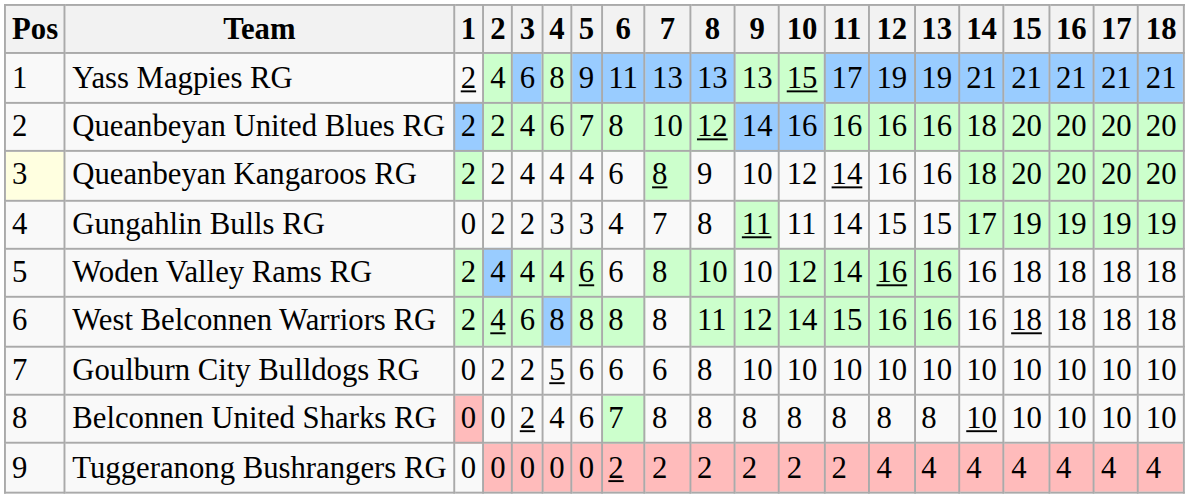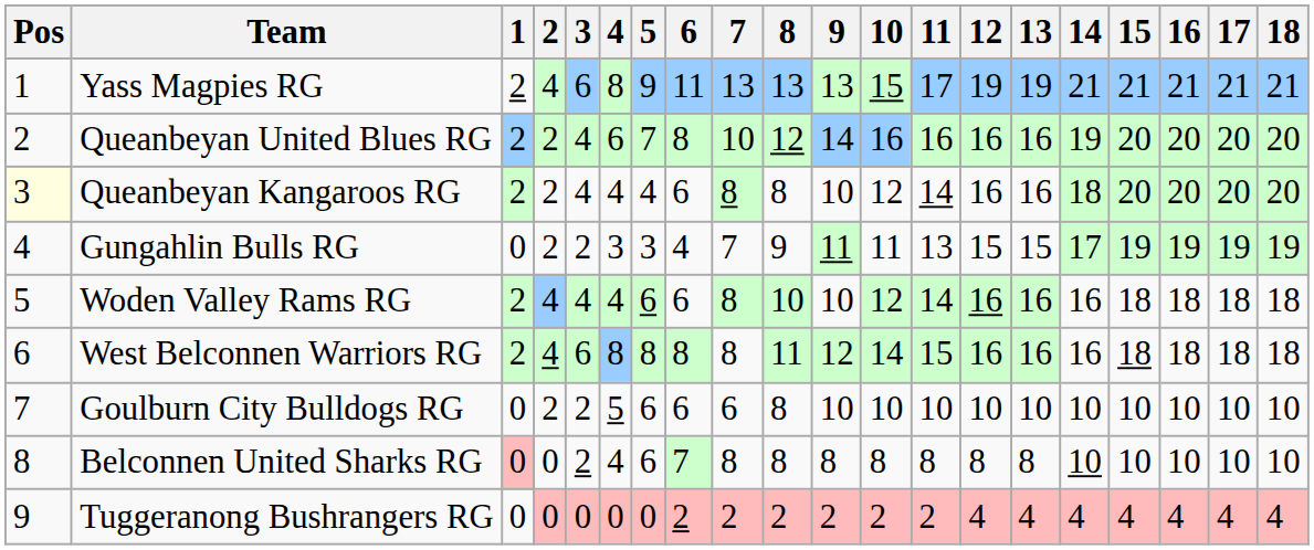 <table class="wikitable">
 <tr>
 <th>Pos</th>
 <th>Team</th>
 <th>1</th>
 <th>2</th>
 <th>3</th>
 <th>4</th>
 <th>5</th>
 <th>6</th>
 <th>7</th>
 <th>8</th>
 <th>9</th>
 <th>10</th>
 <th>11</th>
 <th>12</th>
 <th>13</th>
 <th>14</th>
 <th>15</th>
 <th>16</th>
 <th>17</th>
 <th>18</th>
 </tr>
 <tr>
 <td>1</td>
 <td> Yass Magpies RG</td>
 <td><u>2</u></td>
 <td style="background:#ccffcc;">4</td>
 <td style="background:#99ccff;">6</td>
 <td style="background:#ccffcc;">8</td>
 <td style="background:#99ccff;">9</td>
 <td style="background:#99ccff;">11</td>
 <td style="background:#99ccff;">13</td>
 <td style="background:#99ccff;">13</td>
 <td style="background:#ccffcc;">13</td>
 <td style="background:#ccffcc;"><u>15</u></td>
 <td style="background:#99ccff;">17</td>
 <td style="background:#99ccff;">19</td>
 <td style="background:#99ccff;">19</td>
 <td style="background:#99ccff;">21</td>
 <td style="background:#99ccff;">21</td>
 <td style="background:#99ccff;">21</td>
 <td style="background:#99ccff;">21</td>
 <td style="background:#99ccff;">21</td>
 </tr>
 <tr>
 <td>2</td>
 <td> Queanbeyan United Blues RG</td>
 <td style="background:#99ccff;">2</td>
 <td style="background:#ccffcc;">2</td>
 <td style="background:#ccffcc;">4</td>
 <td style="background:#ccffcc;">6</td>
 <td style="background:#ccffcc;">7</td>
 <td style="background:#ccffcc;">8</td>
 <td style="background:#ccffcc;">10</td>
 <td style="background:#ccffcc;"><u>12</u></td>
 <td style="background:#99ccff;">14</td>
 <td style="background:#99ccff;">16</td>
 <td style="background:#ccffcc;">16</td>
 <td style="background:#ccffcc;">16</td>
 <td style="background:#ccffcc;">16</td>
-<td style="background:#ccffcc;">18</td>
+<td style="background:#ccffcc;">19</td>
 <td style="background:#ccffcc;">20</td>
 <td style="background:#ccffcc;">20</td>
 <td style="background:#ccffcc;">20</td>
 <td style="background:#ccffcc;">20</td>
 </tr>
 <tr>
 <td style="background: lightyellow;">3</td>
 <td> Queanbeyan Kangaroos RG</td>
 <td style="background:#ccffcc;">2</td>
 <td>2</td>
 <td>4</td>
 <td>4</td>
 <td>4</td>
 <td>6</td>
 <td style="background:#ccffcc;"><u>8</u></td>
-<td>9</td>
+<td>8</td>
 <td>10</td>
 <td>12</td>
 <td><u>14</u></td>
 <td>16</td>
 <td>16</td>
 <td style="background:#ccffcc;">18</td>
 <td style="background:#ccffcc;">20</td>
 <td style="background:#ccffcc;">20</td>
 <td style="background:#ccffcc;">20</td>
 <td style="background:#ccffcc;">20</td>
 </tr>
 <tr>
 <td>4</td>
 <td> Gungahlin Bulls RG</td>
 <td>0</td>
 <td>2</td>
 <td>2</td>
 <td>3</td>
 <td>3</td>
 <td>4</td>
 <td>7</td>
-<td>8</td>
+<td>9</td>
 <td style="background:#ccffcc;"><u>11</u></td>
 <td>11</td>
-<td>14</td>
+<td>13</td>
 <td>15</td>
 <td>15</td>
 <td style="background:#ccffcc;">17</td>
 <td style="background:#ccffcc;">19</td>
 <td style="background:#ccffcc;">19</td>
 <td style="background:#ccffcc;">19</td>
 <td style="background:#ccffcc;">19</td>
 </tr>
 <tr>
 <td>5</td>
 <td> Woden Valley Rams RG</td>
 <td style="background:#ccffcc;">2</td>
 <td style="background:#99ccff;">4</td>
 <td style="background:#ccffcc;">4</td>
 <td style="background:#ccffcc;">4</td>
 <td style="background:#ccffcc;"><u>6</u></td>
 <td>6</td>
 <td style="background:#ccffcc;">8</td>
 <td style="background:#ccffcc;">10</td>
 <td>10</td>
 <td style="background:#ccffcc;">12</td>
 <td style="background:#ccffcc;">14</td>
 <td style="background:#ccffcc;"><u>16</u></td>
 <td style="background:#ccffcc;">16</td>
 <td>16</td>
 <td>18</td>
 <td>18</td>
 <td>18</td>
 <td>18</td>
 </tr>
 <tr>
 <td>6</td>
 <td> West Belconnen Warriors RG</td>
 <td style="background:#ccffcc;">2</td>
 <td style="background:#ccffcc;"><u>4</u></td>
 <td style="background:#ccffcc;">6</td>
 <td style="background:#99ccff;">8</td>
 <td style="background:#ccffcc;">8</td>
 <td style="background:#ccffcc;">8</td>
 <td>8</td>
 <td style="background:#ccffcc;">11</td>
 <td style="background:#ccffcc;">12</td>
 <td style="background:#ccffcc;">14</td>
 <td style="background:#ccffcc;">15</td>
 <td style="background:#ccffcc;">16</td>
 <td style="background:#ccffcc;">16</td>
 <td>16</td>
 <td><u>18</u></td>
 <td>18</td>
 <td>18</td>
 <td>18</td>
 </tr>
 <tr>
 <td>7</td>
 <td> Goulburn City Bulldogs RG</td>
 <td>0</td>
 <td>2</td>
 <td>2</td>
 <td><u>5</u></td>
 <td>6</td>
 <td>6</td>
 <td>6</td>
 <td>8</td>
 <td>10</td>
 <td>10</td>
 <td>10</td>
 <td>10</td>
 <td>10</td>
 <td>10</td>
 <td>10</td>
 <td>10</td>
 <td>10</td>
 <td>10</td>
 </tr>
 <tr>
 <td>8</td>
 <td> Belconnen United Sharks RG</td>
 <td style="background:#ffbbbb;">0</td>
 <td>0</td>
 <td><u>2</u></td>
 <td>4</td>
 <td>6</td>
 <td style="background:#ccffcc;">7</td>
 <td>8</td>
 <td>8</td>
 <td>8</td>
 <td>8</td>
 <td>8</td>
 <td>8</td>
 <td>8</td>
 <td><u>10</u></td>
 <td>10</td>
 <td>10</td>
 <td>10</td>
 <td>10</td>
 </tr>
 <tr>
 <td>9</td>
 <td> Tuggeranong Bushrangers RG</td>
 <td>0</td>
 <td style="background:#ffbbbb;">0</td>
 <td style="background:#ffbbbb;">0</td>
 <td style="background:#ffbbbb;">0</td>
 <td style="background:#ffbbbb;">0</td>
 <td style="background:#ffbbbb;"><u>2</u></td>
 <td style="background:#ffbbbb;">2</td>
 <td style="background:#ffbbbb;">2</td>
 <td style="background:#ffbbbb;">2</td>
 <td style="background:#ffbbbb;">2</td>
 <td style="background:#ffbbbb;">2</td>
 <td style="background:#ffbbbb;">4</td>
 <td style="background:#ffbbbb;">4</td>
 <td style="background:#ffbbbb;">4</td>
 <td style="background:#ffbbbb;">4</td>
 <td style="background:#ffbbbb;">4</td>
 <td style="background:#ffbbbb;">4</td>
 <td style="background:#ffbbbb;">4</td>
 </tr>
 </table>
